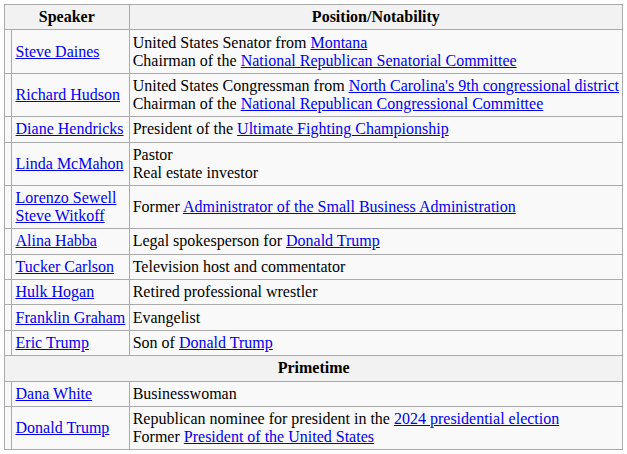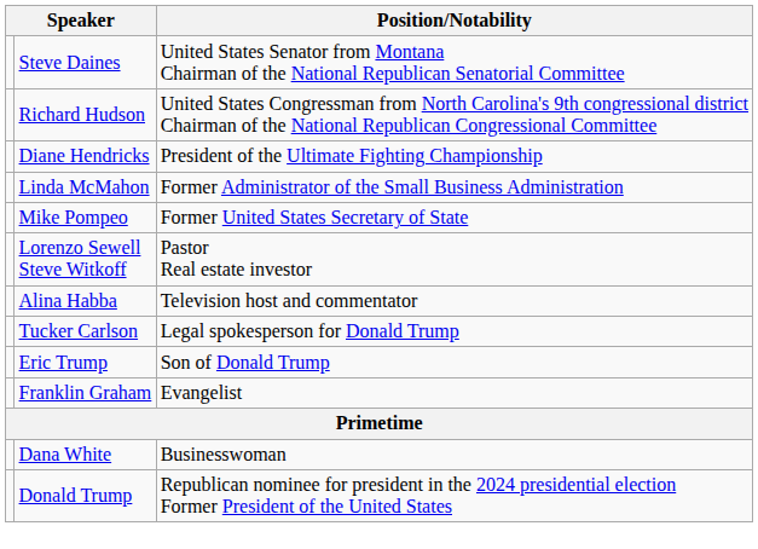 <table class="wikitable">
 <tr>
 <th colspan="2">Speaker</th>
 <th>Position/Notability</th>
 </tr>
 <tr>
 <td></td>
 <td><a href='#'>Steve Daines</a></td>
 <td>United States Senator from <a href='#'>Montana</a><br>Chairman of the <a href='#'>National Republican Senatorial Committee</a></td>
 </tr>
 <tr>
 <td></td>
 <td><a href='#'>Richard Hudson</a></td>
 <td>United States Congressman from <a href='#'>North Carolina's 9th congressional district</a><br>Chairman of the <a href='#'>National Republican Congressional Committee</a></td>
 </tr>
 <tr>
 <td></td>
 <td><a href='#'>Diane Hendricks</a></td>
 <td>President of the <a href='#'>Ultimate Fighting Championship</a></td>
 </tr>
 <tr>
 <td></td>
 <td><a href='#'>Linda McMahon</a></td>
+<td>Former <a href='#'>Administrator of the Small Business Administration</a></td>
+</tr>
+<tr>
+<td></td>
+<td><a href='#'>Mike Pompeo</a></td>
+<td>Former <a href='#'>United States Secretary of State</a></td>
+</tr>
+<tr>
+<td></td>
+<td><a href='#'>Lorenzo Sewell</a><br><a href='#'>Steve Witkoff</a></td>
 <td>Pastor<br>Real estate investor</td>
 </tr>
 <tr>
 <td></td>
-<td><a href='#'>Lorenzo Sewell</a><br><a href='#'>Steve Witkoff</a></td>
-<td>Former <a href='#'>Administrator of the Small Business Administration</a></td>
+<td><a href='#'>Alina Habba</a></td>
+<td>Television host and commentator</td>
 </tr>
 <tr>
 <td></td>
-<td><a href='#'>Alina Habba</a></td>
+<td><a href='#'>Tucker Carlson</a></td>
 <td>Legal spokesperson for <a href='#'>Donald Trump</a></td>
 </tr>
 <tr>
 <td></td>
-<td><a href='#'>Tucker Carlson</a></td>
-<td>Television host and commentator</td>
-</tr>
-<tr>
-<td></td>
-<td><a href='#'>Hulk Hogan</a></td>
-<td>Retired professional wrestler</td>
+<td><a href='#'>Eric Trump</a></td>
+<td>Son of <a href='#'>Donald Trump</a></td>
 </tr>
 <tr>
 <td></td>
 <td><a href='#'>Franklin Graham</a></td>
 <td>Evangelist</td>
-</tr>
-<tr>
-<td></td>
-<td><a href='#'>Eric Trump</a></td>
-<td>Son of <a href='#'>Donald Trump</a></td>
 </tr>
 <tr>
 <th colspan="3">Primetime</th>
 </tr>
 <tr>
 <td></td>
 <td><a href='#'>Dana White</a></td>
 <td>Businesswoman</td>
 </tr>
 <tr>
 <td></td>
 <td scope="row"><a href='#'>Donald Trump</a></td>
 <td>Republican nominee for president in the <a href='#'>2024 presidential election</a><br>Former <a href='#'>President of the United States</a></td>
 </tr>
 </table>
